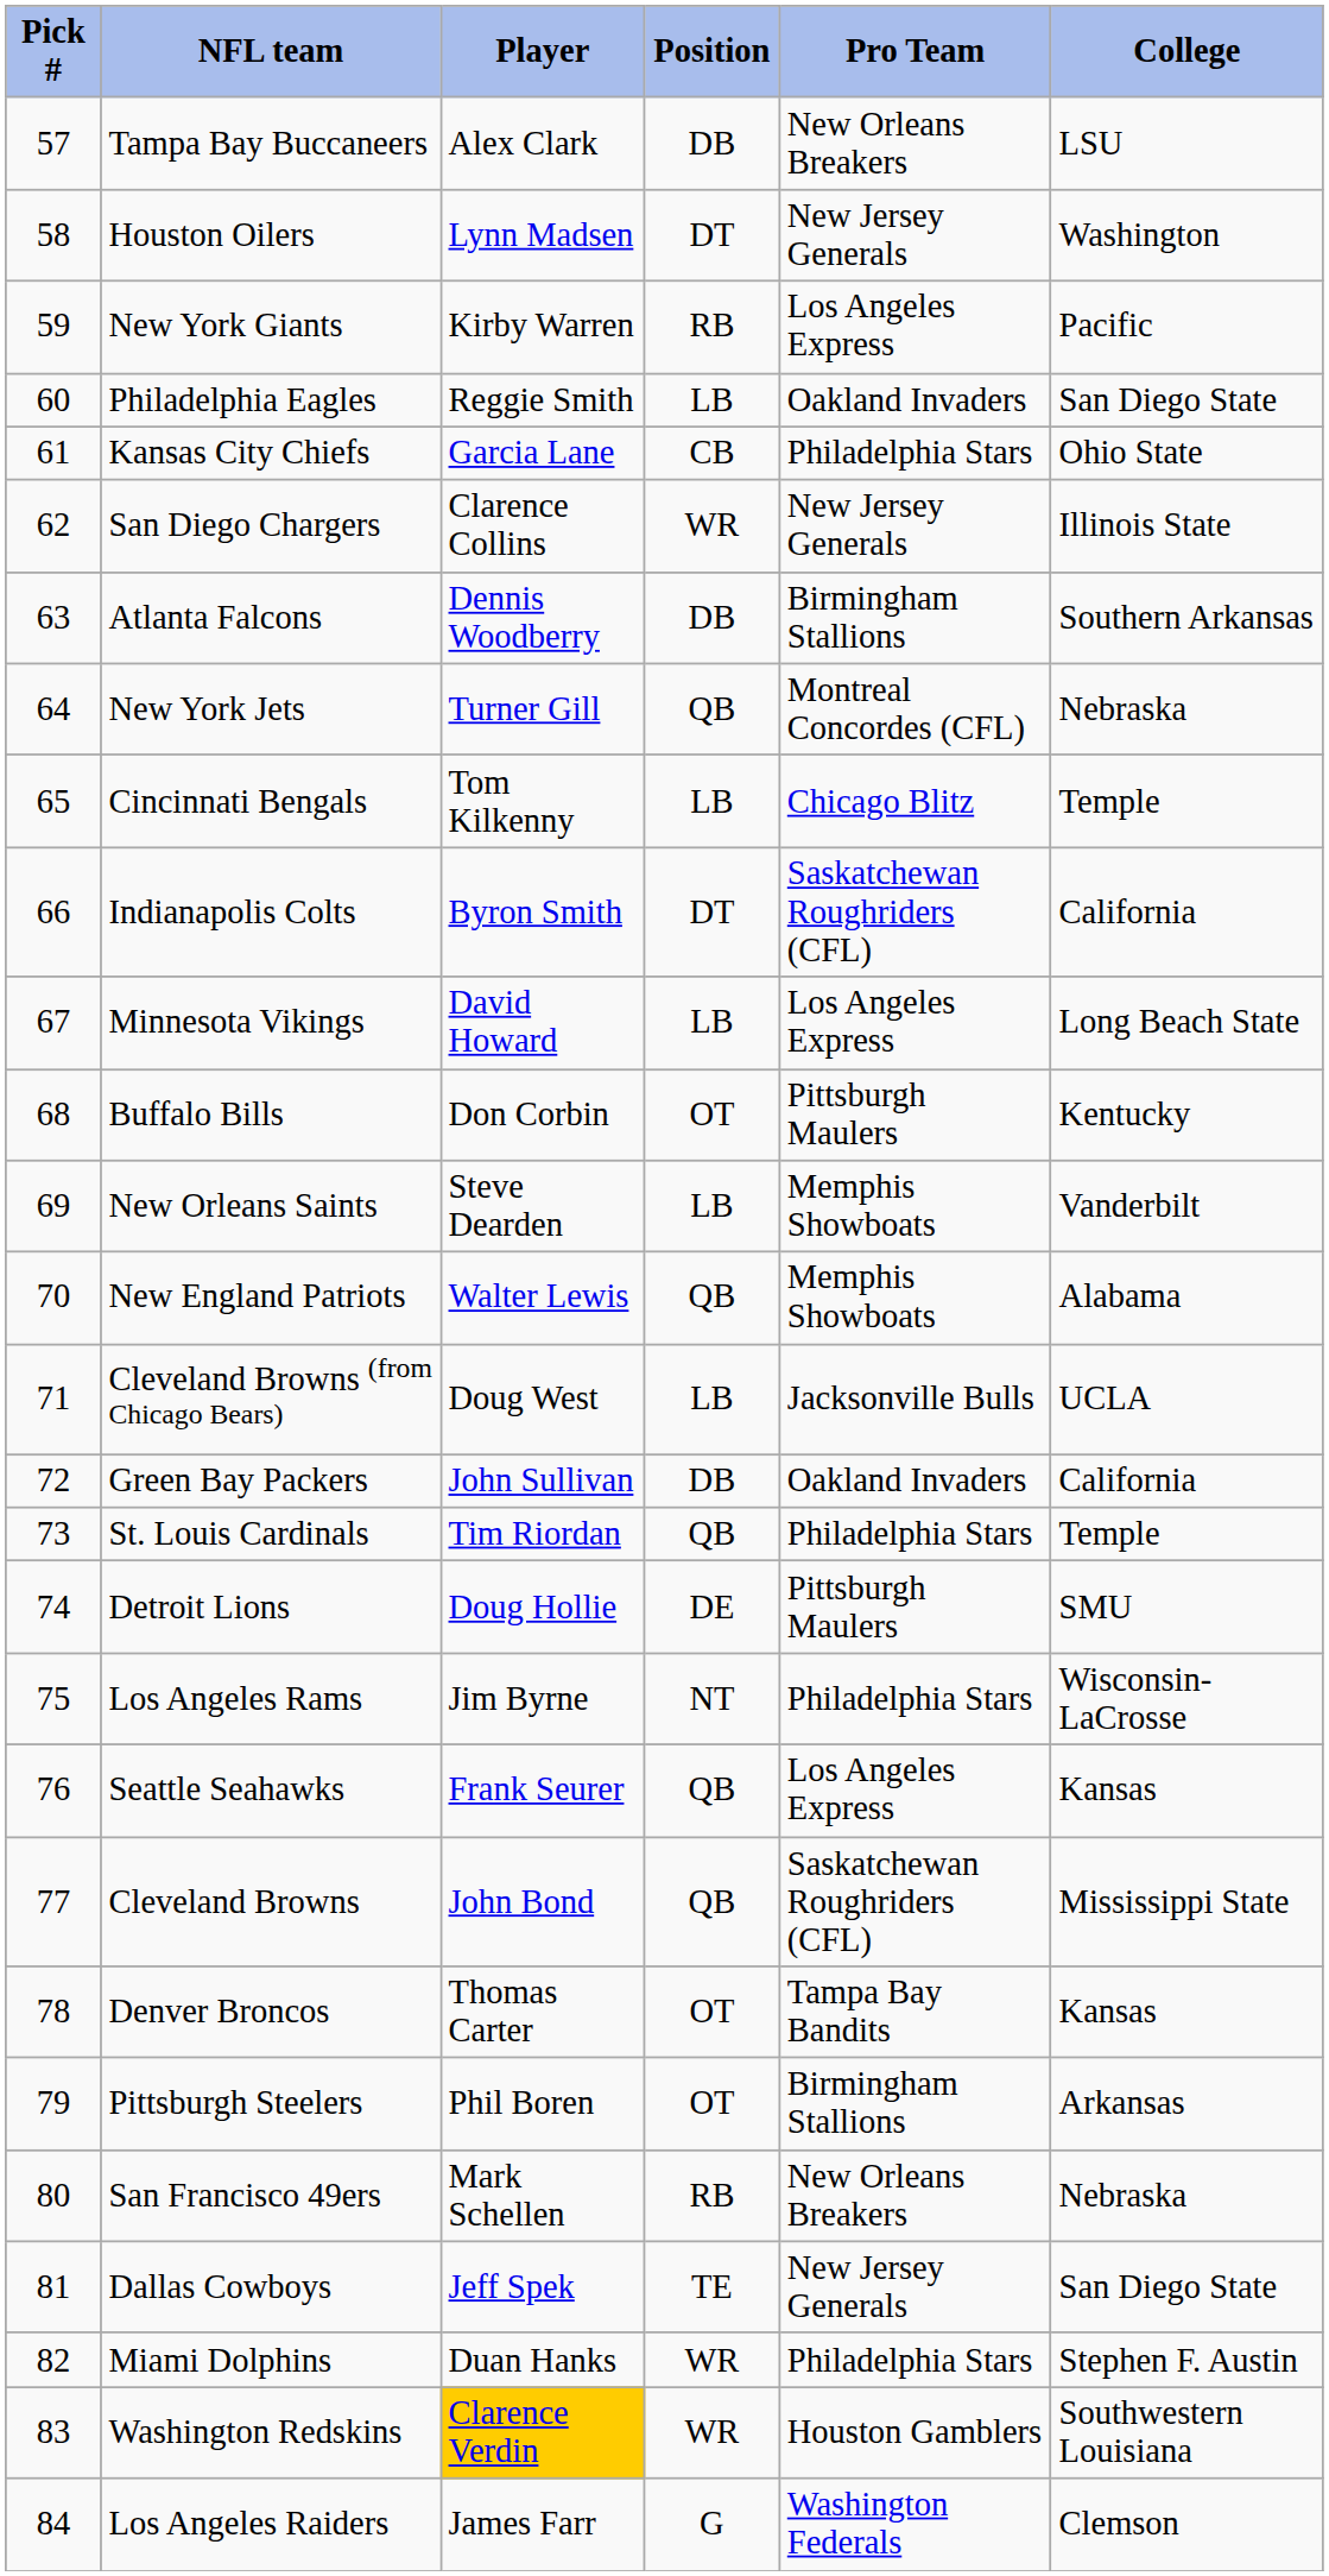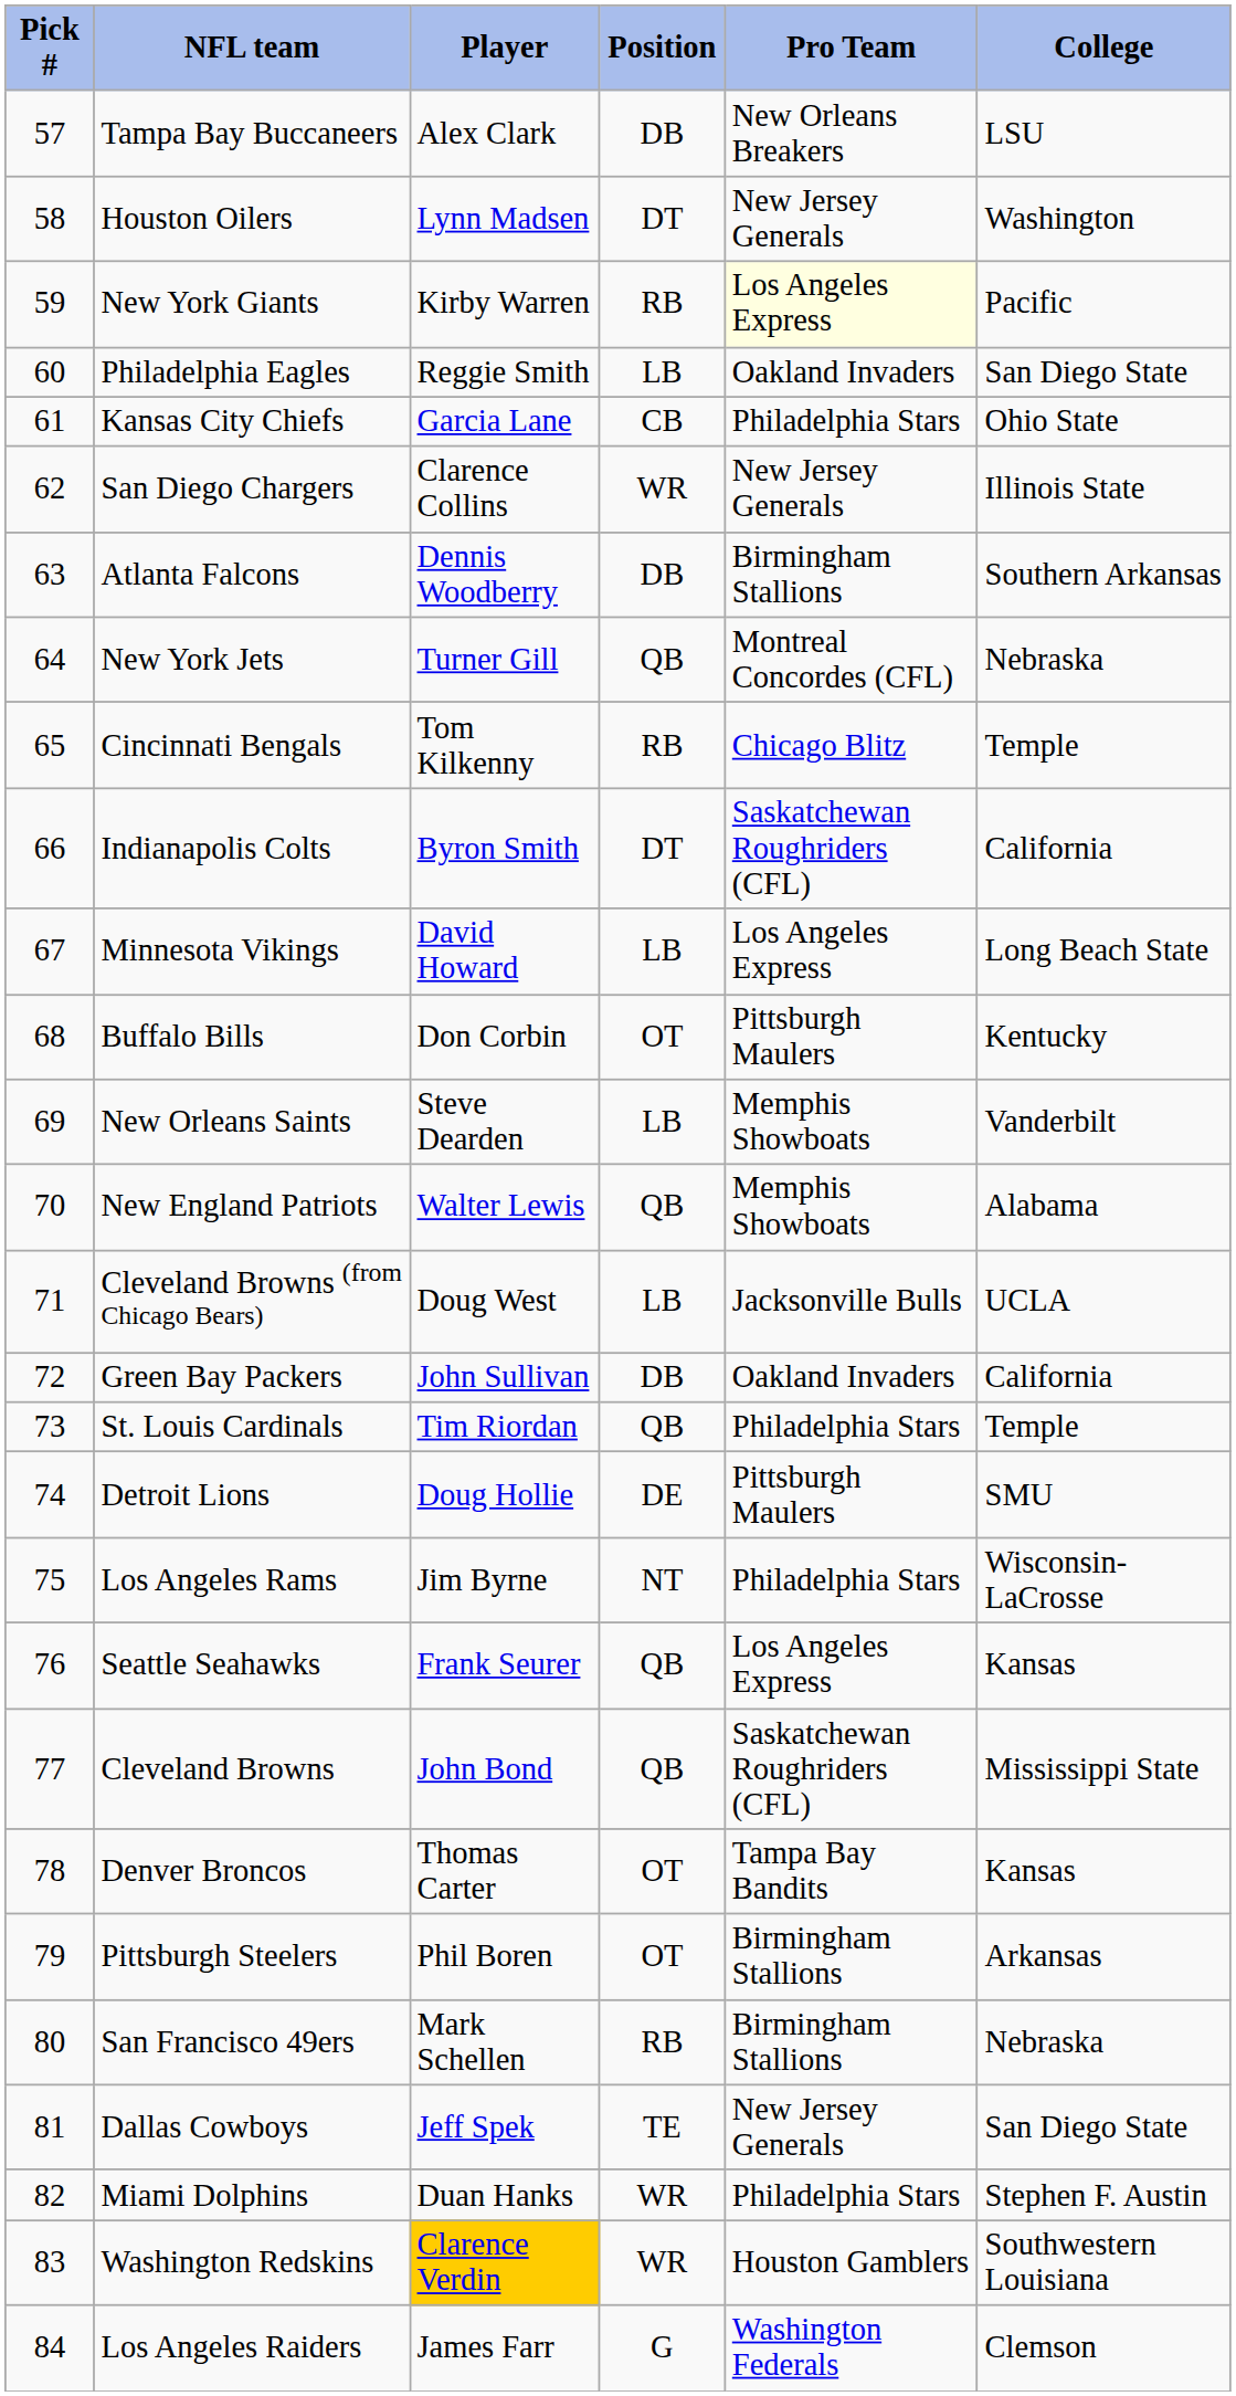 <table class="wikitable sortable sortable" style="width: 100%">
 <tr>
 <th style="background:#A8BDEC;" width=7%>Pick #</th>
 <th width=25% style="background:#A8BDEC;">NFL team</th>
 <th width=15% style="background:#A8BDEC;">Player</th>
 <th width=7% style="background:#A8BDEC;">Position</th>
 <th width=20% style="background:#A8BDEC;">Pro Team</th>
 <th width=20% style="background:#A8BDEC;">College</th>
 </tr>
 <tr>
 <td align=center>57</td>
 <td>Tampa Bay Buccaneers</td>
 <td>Alex Clark</td>
 <td align=center>DB</td>
 <td>New Orleans Breakers</td>
 <td>LSU</td>
 </tr>
 <tr>
 <td align=center>58</td>
 <td>Houston Oilers</td>
 <td><a href='#'>Lynn Madsen</a></td>
 <td align=center>DT</td>
 <td>New Jersey Generals</td>
 <td>Washington</td>
 </tr>
 <tr>
 <td align=center>59</td>
 <td>New York Giants</td>
 <td>Kirby Warren</td>
 <td align=center>RB</td>
-<td>Los Angeles Express</td>
+<td style="background: lightyellow;">Los Angeles Express</td>
 <td>Pacific</td>
 </tr>
 <tr>
 <td align=center>60</td>
 <td>Philadelphia Eagles</td>
 <td>Reggie Smith</td>
 <td align=center>LB</td>
 <td>Oakland Invaders</td>
 <td>San Diego State</td>
 </tr>
 <tr>
 <td align=center>61</td>
 <td>Kansas City Chiefs</td>
 <td><a href='#'>Garcia Lane</a></td>
 <td align=center>CB</td>
 <td>Philadelphia Stars</td>
 <td>Ohio State</td>
 </tr>
 <tr>
 <td align=center>62</td>
 <td>San Diego Chargers</td>
 <td>Clarence Collins</td>
 <td align=center>WR</td>
 <td>New Jersey Generals</td>
 <td>Illinois State</td>
 </tr>
 <tr>
 <td align=center>63</td>
 <td>Atlanta Falcons</td>
 <td><a href='#'>Dennis Woodberry</a></td>
 <td align=center>DB</td>
 <td>Birmingham Stallions</td>
 <td>Southern Arkansas</td>
 </tr>
 <tr>
 <td align=center>64</td>
 <td>New York Jets</td>
 <td><a href='#'>Turner Gill</a></td>
 <td align=center>QB</td>
 <td>Montreal Concordes (CFL)</td>
 <td>Nebraska</td>
 </tr>
 <tr>
 <td align=center>65</td>
 <td>Cincinnati Bengals</td>
 <td>Tom Kilkenny</td>
-<td align=center>LB</td>
+<td align=center>RB</td>
 <td><a href='#'>Chicago Blitz</a></td>
 <td>Temple</td>
 </tr>
 <tr>
 <td align=center>66</td>
 <td>Indianapolis Colts</td>
 <td><a href='#'>Byron Smith</a></td>
 <td align=center>DT</td>
 <td><a href='#'>Saskatchewan Roughriders</a> (CFL)</td>
 <td>California</td>
 </tr>
 <tr>
 <td align=center>67</td>
 <td>Minnesota Vikings</td>
 <td><a href='#'>David Howard</a></td>
 <td align=center>LB</td>
 <td>Los Angeles Express</td>
 <td>Long Beach State</td>
 </tr>
 <tr>
 <td align=center>68</td>
 <td>Buffalo Bills</td>
 <td>Don Corbin</td>
 <td align=center>OT</td>
 <td>Pittsburgh Maulers</td>
 <td>Kentucky</td>
 </tr>
 <tr>
 <td align=center>69</td>
 <td>New Orleans Saints</td>
 <td>Steve Dearden</td>
 <td align=center>LB</td>
 <td>Memphis Showboats</td>
 <td>Vanderbilt</td>
 </tr>
 <tr>
 <td align=center>70</td>
 <td>New England Patriots</td>
 <td><a href='#'>Walter Lewis</a></td>
 <td align=center>QB</td>
 <td>Memphis Showboats</td>
 <td>Alabama</td>
 </tr>
 <tr>
 <td align=center>71</td>
 <td>Cleveland Browns <sup>(from Chicago Bears)</sup></td>
 <td>Doug West</td>
 <td align=center>LB</td>
 <td>Jacksonville Bulls</td>
 <td>UCLA</td>
 </tr>
 <tr>
 <td align=center>72</td>
 <td>Green Bay Packers</td>
 <td><a href='#'>John Sullivan</a></td>
 <td align=center>DB</td>
 <td>Oakland Invaders</td>
 <td>California</td>
 </tr>
 <tr>
 <td align=center>73</td>
 <td>St. Louis Cardinals</td>
 <td><a href='#'>Tim Riordan</a></td>
 <td align=center>QB</td>
 <td>Philadelphia Stars</td>
 <td>Temple</td>
 </tr>
 <tr>
 <td align=center>74</td>
 <td>Detroit Lions</td>
 <td><a href='#'>Doug Hollie</a></td>
 <td align=center>DE</td>
 <td>Pittsburgh Maulers</td>
 <td>SMU</td>
 </tr>
 <tr>
 <td align=center>75</td>
 <td>Los Angeles Rams</td>
 <td>Jim Byrne</td>
 <td align=center>NT</td>
 <td>Philadelphia Stars</td>
 <td>Wisconsin-LaCrosse</td>
 </tr>
 <tr>
 <td align=center>76</td>
 <td>Seattle Seahawks</td>
 <td><a href='#'>Frank Seurer</a></td>
 <td align=center>QB</td>
 <td>Los Angeles Express</td>
 <td>Kansas</td>
 </tr>
 <tr>
 <td align=center>77</td>
 <td>Cleveland Browns</td>
 <td><a href='#'>John Bond</a></td>
 <td align=center>QB</td>
 <td>Saskatchewan Roughriders (CFL)</td>
 <td>Mississippi State</td>
 </tr>
 <tr>
 <td align=center>78</td>
 <td>Denver Broncos</td>
 <td>Thomas Carter</td>
 <td align=center>OT</td>
 <td>Tampa Bay Bandits</td>
 <td>Kansas</td>
 </tr>
 <tr>
 <td align=center>79</td>
 <td>Pittsburgh Steelers</td>
 <td>Phil Boren</td>
 <td align=center>OT</td>
 <td>Birmingham Stallions</td>
 <td>Arkansas</td>
 </tr>
 <tr>
 <td align=center>80</td>
 <td>San Francisco 49ers</td>
 <td>Mark Schellen</td>
 <td align=center>RB</td>
-<td>New Orleans Breakers</td>
+<td>Birmingham Stallions</td>
 <td>Nebraska</td>
 </tr>
 <tr>
 <td align=center>81</td>
 <td>Dallas Cowboys</td>
 <td><a href='#'>Jeff Spek</a></td>
 <td align=center>TE</td>
 <td>New Jersey Generals</td>
 <td>San Diego State</td>
 </tr>
 <tr>
 <td align=center>82</td>
 <td>Miami Dolphins</td>
 <td>Duan Hanks</td>
 <td align=center>WR</td>
 <td>Philadelphia Stars</td>
 <td>Stephen F. Austin</td>
 </tr>
 <tr>
 <td align=center>83</td>
 <td>Washington Redskins</td>
 <td bgcolor="#FFCC00"><a href='#'>Clarence Verdin</a></td>
 <td align=center>WR</td>
 <td>Houston Gamblers</td>
 <td>Southwestern Louisiana</td>
 </tr>
 <tr>
 <td align=center>84</td>
 <td>Los Angeles Raiders</td>
 <td>James Farr</td>
 <td align=center>G</td>
 <td><a href='#'>Washington Federals</a></td>
 <td>Clemson</td>
 </tr>
 </table>
